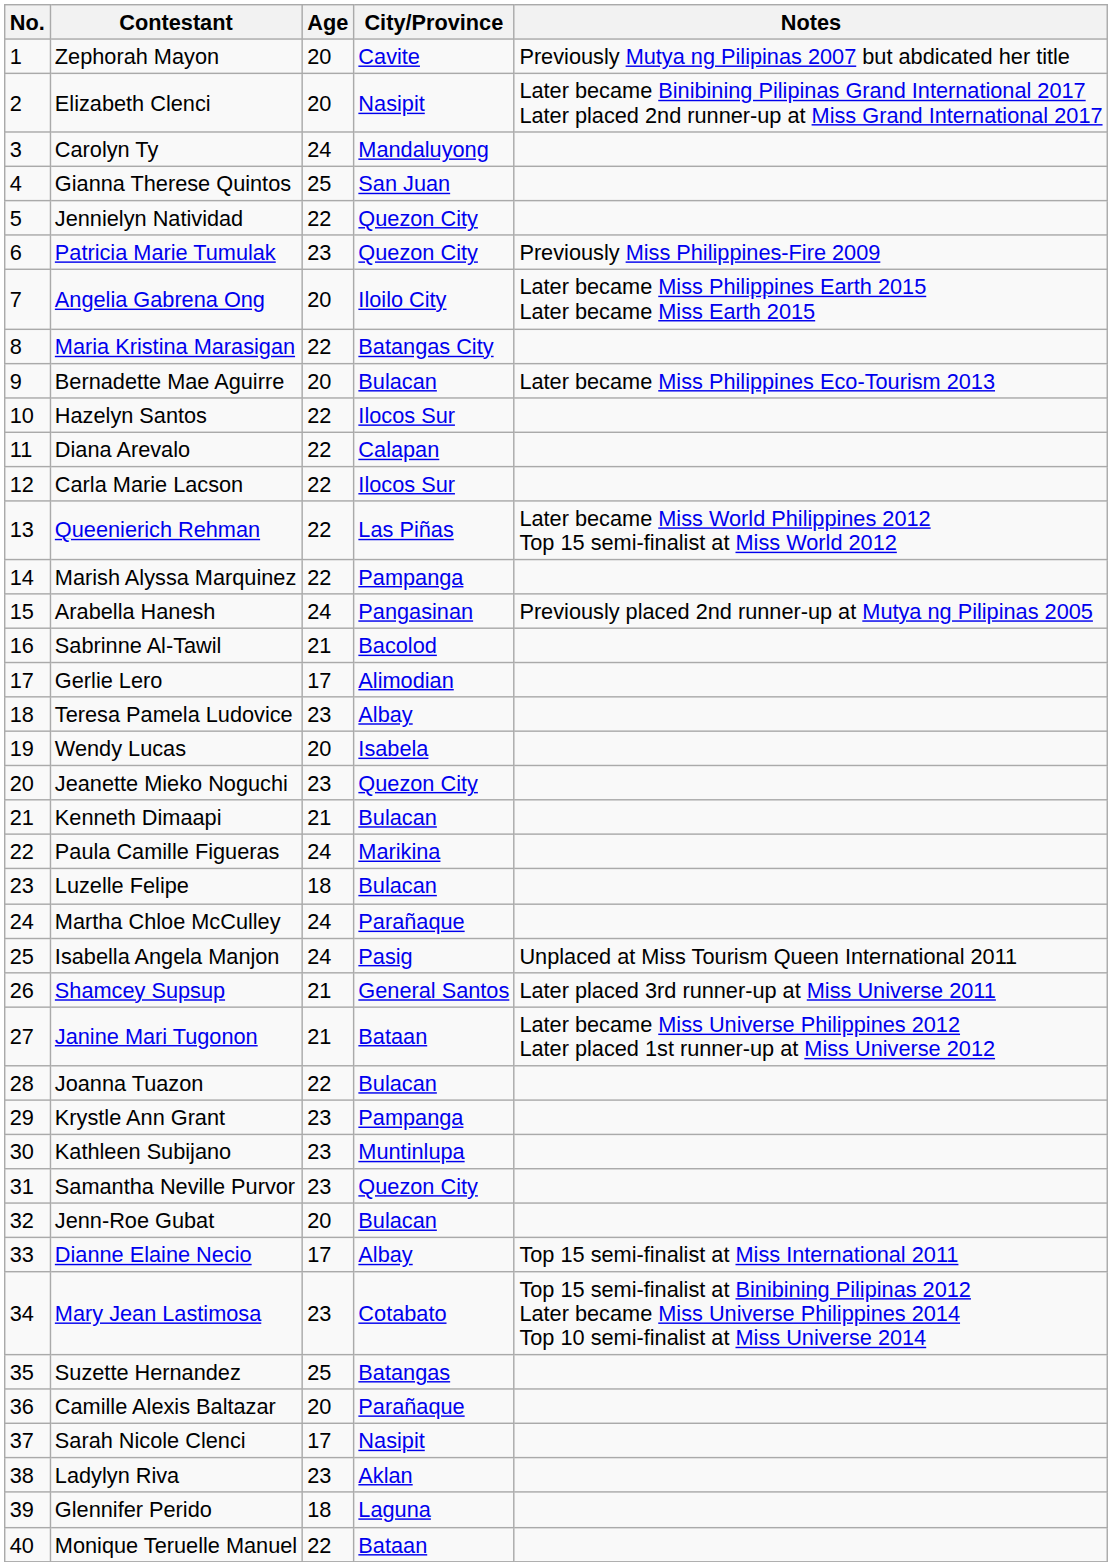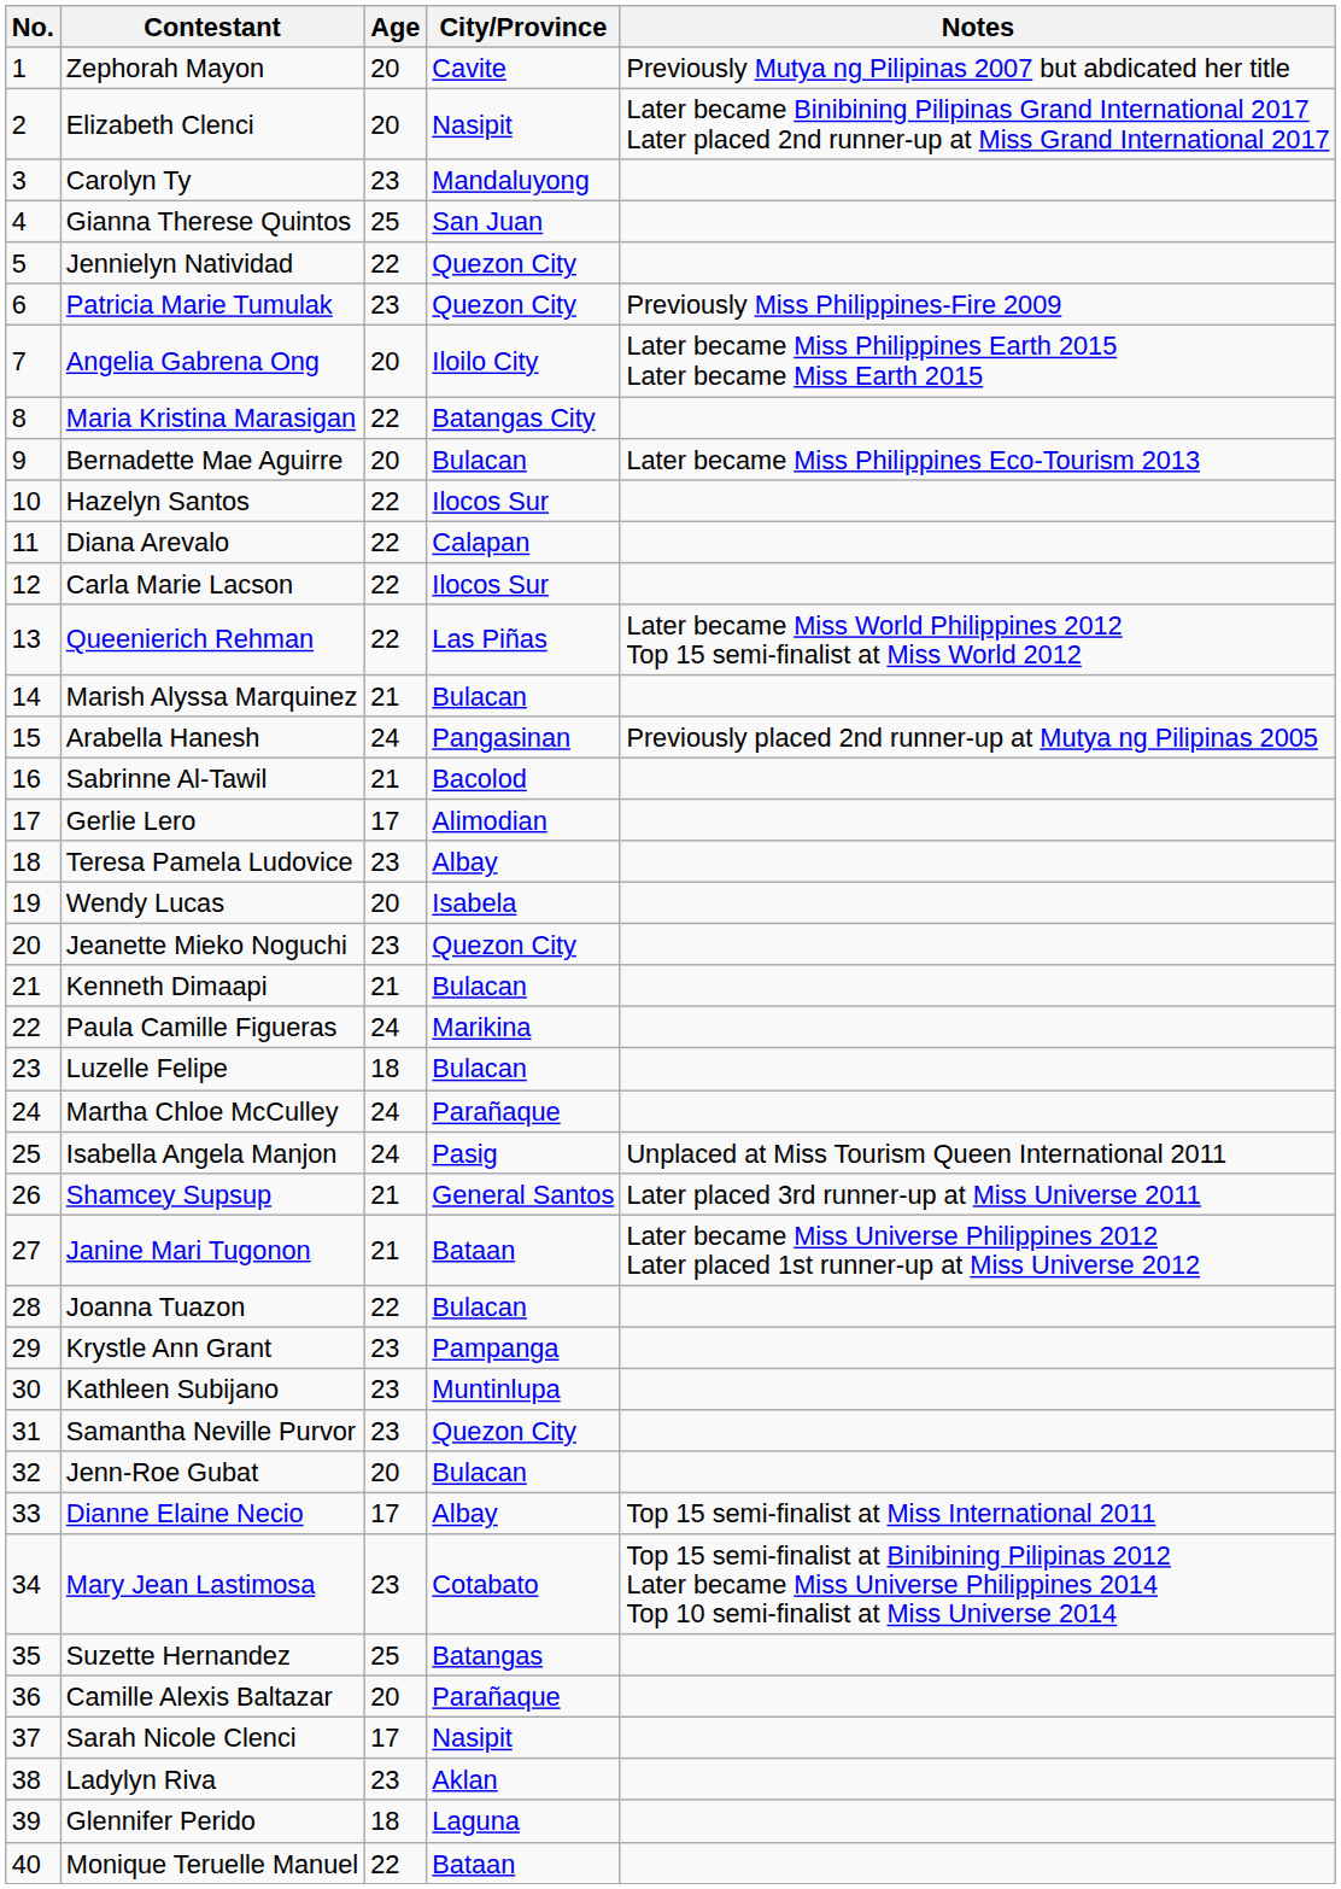 <table class="wikitable sortable" style="font-size: 95%;">
 <tr>
 <th>No.</th>
 <th>Contestant</th>
 <th>Age</th>
 <th>City/Province</th>
 <th>Notes</th>
 </tr>
 <tr>
 <td>1</td>
 <td>Zephorah Mayon</td>
 <td>20</td>
 <td><a href='#'>Cavite</a></td>
 <td>Previously <a href='#'>Mutya ng Pilipinas 2007</a> but abdicated her title</td>
 </tr>
 <tr>
 <td>2</td>
 <td>Elizabeth Clenci</td>
 <td>20</td>
 <td><a href='#'>Nasipit</a></td>
 <td>Later became <a href='#'>Binibining Pilipinas Grand International 2017</a><br>Later placed 2nd runner-up at <a href='#'>Miss Grand International 2017</a></td>
 </tr>
 <tr>
 <td>3</td>
 <td>Carolyn Ty</td>
-<td>24</td>
+<td>23</td>
 <td><a href='#'>Mandaluyong</a></td>
 <td></td>
 </tr>
 <tr>
 <td>4</td>
 <td>Gianna Therese Quintos</td>
 <td>25</td>
 <td><a href='#'>San Juan</a></td>
 <td></td>
 </tr>
 <tr>
 <td>5</td>
 <td>Jennielyn Natividad</td>
 <td>22</td>
 <td><a href='#'>Quezon City</a></td>
 <td></td>
 </tr>
 <tr>
 <td>6</td>
 <td><a href='#'>Patricia Marie Tumulak</a></td>
 <td>23</td>
 <td><a href='#'>Quezon City</a></td>
 <td>Previously <a href='#'>Miss Philippines-Fire 2009</a></td>
 </tr>
 <tr>
 <td>7</td>
 <td><a href='#'>Angelia Gabrena Ong</a></td>
 <td>20</td>
 <td><a href='#'>Iloilo City</a></td>
 <td>Later became <a href='#'>Miss Philippines Earth 2015</a><br>Later became <a href='#'>Miss Earth 2015</a></td>
 </tr>
 <tr>
 <td>8</td>
 <td><a href='#'>Maria Kristina Marasigan</a></td>
 <td>22</td>
 <td><a href='#'>Batangas City</a></td>
 <td></td>
 </tr>
 <tr>
 <td>9</td>
 <td>Bernadette Mae Aguirre</td>
 <td>20</td>
 <td><a href='#'>Bulacan</a></td>
 <td>Later became <a href='#'>Miss Philippines Eco-Tourism 2013</a></td>
 </tr>
 <tr>
 <td>10</td>
 <td>Hazelyn Santos</td>
 <td>22</td>
 <td><a href='#'>Ilocos Sur</a></td>
 <td></td>
 </tr>
 <tr>
 <td>11</td>
 <td>Diana Arevalo</td>
 <td>22</td>
 <td><a href='#'>Calapan</a></td>
 <td></td>
 </tr>
 <tr>
 <td>12</td>
 <td>Carla Marie Lacson</td>
 <td>22</td>
 <td><a href='#'>Ilocos Sur</a></td>
 <td></td>
 </tr>
 <tr>
 <td>13</td>
 <td><a href='#'>Queenierich Rehman</a></td>
 <td>22</td>
 <td><a href='#'>Las Piñas</a></td>
 <td>Later became <a href='#'>Miss World Philippines 2012</a><br>Top 15 semi-finalist at <a href='#'>Miss World 2012</a></td>
 </tr>
 <tr>
 <td>14</td>
 <td>Marish Alyssa Marquinez</td>
-<td>22</td>
-<td><a href='#'>Pampanga</a></td>
+<td>21</td>
+<td><a href='#'>Bulacan</a></td>
 <td></td>
 </tr>
 <tr>
 <td>15</td>
 <td>Arabella Hanesh</td>
 <td>24</td>
 <td><a href='#'>Pangasinan</a></td>
 <td>Previously placed 2nd runner-up at <a href='#'>Mutya ng Pilipinas 2005</a></td>
 </tr>
 <tr>
 <td>16</td>
 <td>Sabrinne Al-Tawil</td>
 <td>21</td>
 <td><a href='#'>Bacolod</a></td>
 <td></td>
 </tr>
 <tr>
 <td>17</td>
 <td>Gerlie Lero</td>
 <td>17</td>
 <td><a href='#'>Alimodian</a></td>
 <td></td>
 </tr>
 <tr>
 <td>18</td>
 <td>Teresa Pamela Ludovice</td>
 <td>23</td>
 <td><a href='#'>Albay</a></td>
 <td></td>
 </tr>
 <tr>
 <td>19</td>
 <td>Wendy Lucas</td>
 <td>20</td>
 <td><a href='#'>Isabela</a></td>
 <td></td>
 </tr>
 <tr>
 <td>20</td>
 <td>Jeanette Mieko Noguchi</td>
 <td>23</td>
 <td><a href='#'>Quezon City</a></td>
 <td></td>
 </tr>
 <tr>
 <td>21</td>
 <td>Kenneth Dimaapi</td>
 <td>21</td>
 <td><a href='#'>Bulacan</a></td>
 <td></td>
 </tr>
 <tr>
 <td>22</td>
 <td>Paula Camille Figueras</td>
 <td>24</td>
 <td><a href='#'>Marikina</a></td>
 <td></td>
 </tr>
 <tr>
 <td>23</td>
 <td>Luzelle Felipe</td>
 <td>18</td>
 <td><a href='#'>Bulacan</a></td>
 <td></td>
 </tr>
 <tr>
 <td>24</td>
 <td>Martha Chloe McCulley</td>
 <td>24</td>
 <td><a href='#'>Parañaque</a></td>
 <td></td>
 </tr>
 <tr>
 <td>25</td>
 <td>Isabella Angela Manjon</td>
 <td>24</td>
 <td><a href='#'>Pasig</a></td>
 <td>Unplaced at Miss Tourism Queen International 2011</td>
 </tr>
 <tr>
 <td>26</td>
 <td><a href='#'>Shamcey Supsup</a></td>
 <td>21</td>
 <td><a href='#'>General Santos</a></td>
 <td>Later placed 3rd runner-up at <a href='#'>Miss Universe 2011</a></td>
 </tr>
 <tr>
 <td>27</td>
 <td><a href='#'>Janine Mari Tugonon</a></td>
 <td>21</td>
 <td><a href='#'>Bataan</a></td>
 <td>Later became <a href='#'>Miss Universe Philippines 2012</a><br>Later placed 1st runner-up at <a href='#'>Miss Universe 2012</a></td>
 </tr>
 <tr>
 <td>28</td>
 <td>Joanna Tuazon</td>
 <td>22</td>
 <td><a href='#'>Bulacan</a></td>
 <td></td>
 </tr>
 <tr>
 <td>29</td>
 <td>Krystle Ann Grant</td>
 <td>23</td>
 <td><a href='#'>Pampanga</a></td>
 <td></td>
 </tr>
 <tr>
 <td>30</td>
 <td>Kathleen Subijano</td>
 <td>23</td>
 <td><a href='#'>Muntinlupa</a></td>
 <td></td>
 </tr>
 <tr>
 <td>31</td>
 <td>Samantha Neville Purvor</td>
 <td>23</td>
 <td><a href='#'>Quezon City</a></td>
 <td></td>
 </tr>
 <tr>
 <td>32</td>
 <td>Jenn-Roe Gubat</td>
 <td>20</td>
 <td><a href='#'>Bulacan</a></td>
 <td></td>
 </tr>
 <tr>
 <td>33</td>
 <td><a href='#'>Dianne Elaine Necio</a></td>
 <td>17</td>
 <td><a href='#'>Albay</a></td>
 <td>Top 15 semi-finalist at <a href='#'>Miss International 2011</a><strong></strong></td>
 </tr>
 <tr>
 <td>34</td>
 <td><a href='#'>Mary Jean Lastimosa</a></td>
 <td>23</td>
 <td><a href='#'>Cotabato</a></td>
 <td>Top 15 semi-finalist at <a href='#'>Binibining Pilipinas 2012</a><br>Later became <a href='#'>Miss Universe Philippines 2014</a><br>Top 10 semi-finalist at <a href='#'>Miss Universe 2014</a></td>
 </tr>
 <tr>
 <td>35</td>
 <td>Suzette Hernandez</td>
 <td>25</td>
 <td><a href='#'>Batangas</a></td>
 <td></td>
 </tr>
 <tr>
 <td>36</td>
 <td>Camille Alexis Baltazar</td>
 <td>20</td>
 <td><a href='#'>Parañaque</a></td>
 <td></td>
 </tr>
 <tr>
 <td>37</td>
 <td>Sarah Nicole Clenci</td>
 <td>17</td>
 <td><a href='#'>Nasipit</a></td>
 <td></td>
 </tr>
 <tr>
 <td>38</td>
 <td>Ladylyn Riva</td>
 <td>23</td>
 <td><a href='#'>Aklan</a></td>
 <td></td>
 </tr>
 <tr>
 <td>39</td>
 <td>Glennifer Perido</td>
 <td>18</td>
 <td><a href='#'>Laguna</a></td>
 <td></td>
 </tr>
 <tr>
 <td>40</td>
 <td>Monique Teruelle Manuel</td>
 <td>22</td>
 <td><a href='#'>Bataan</a></td>
 <td></td>
 </tr>
 <tr>
 </tr>
 </table>
